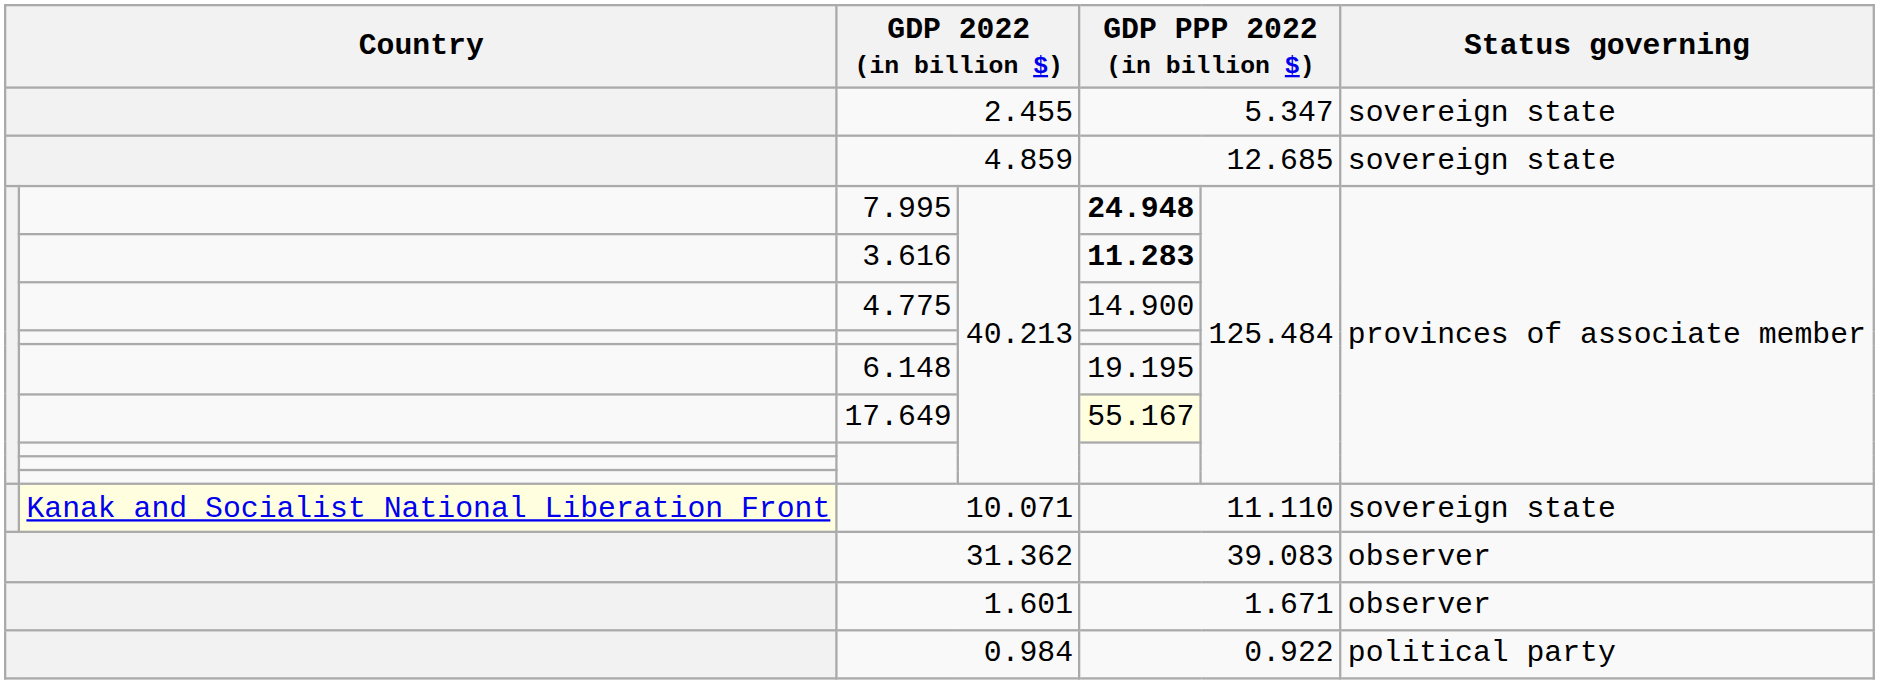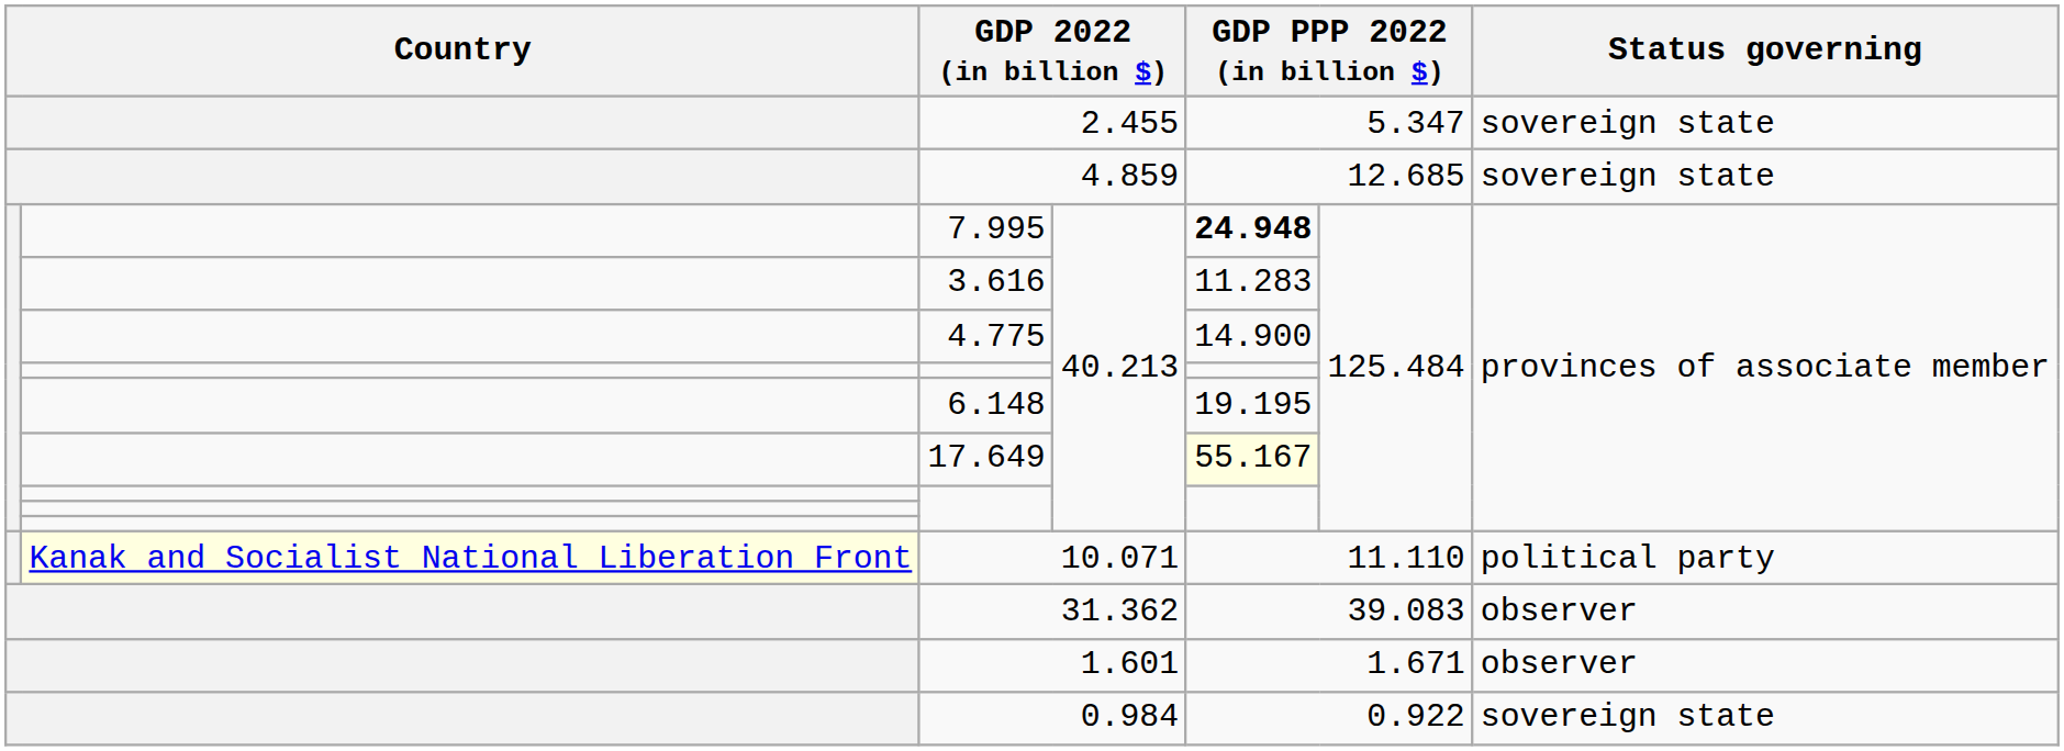 <table class="wikitable sortable plainrowheaders">
 <tr>
 <th scope="colgroup" colspan="2" align=center>Country</th>
 <th scope="colgroup" colspan="2" align=center>GDP 2022 <br><small>(in billion <a href='#'>$</a>)</small></th>
 <th scope="colgroup" colspan="2" align=center>GDP PPP 2022 <br><small>(in billion <a href='#'>$</a>)</small></th>
 <th scope="col">Status governing</th>
 </tr>
 <tr>
 <th scope="row" colspan="2" align=left></th>
 <td colspan="2" align=right>2.455</td>
 <td colspan="2" align=right>5.347</td>
 <td>sovereign state</td>
 </tr>
 <tr>
 <th scope="row" colspan="2" align=left></th>
 <td colspan="2" align=right>4.859</td>
 <td colspan="2" align=right>12.685</td>
 <td>sovereign state</td>
 </tr>
 <tr>
 <th scope="row" rowspan="9"></th>
 <td></td>
 <td align=right>7.995</td>
 <td rowspan="9">40.213</td>
 <td align=right><strong>24.948</strong></td>
 <td rowspan="9">125.484</td>
 <td rowspan="9">provinces of associate member</td>
 </tr>
 <tr>
 <td></td>
 <td align=right>3.616</td>
-<td align=right><strong>11.283</strong></td>
+<td align=right>11.283</td>
 </tr>
 <tr>
 <td></td>
 <td align=right>4.775</td>
 <td align=right>14.900</td>
 </tr>
 <tr>
 <td></td>
 <td align=right></td>
 </tr>
 <tr>
 <td></td>
 <td align=right>6.148</td>
 <td align=right>19.195</td>
 </tr>
 <tr>
 <td></td>
 <td align=right>17.649</td>
 <td align=right style="background: lightyellow;">55.167</td>
 </tr>
 <tr>
 <td></td>
 <td rowspan="3" align="right"></td>
 </tr>
 <tr>
 <td></td>
 </tr>
 <tr>
 <td></td>
 </tr>
 <tr>
 <th scope="row"></th>
 <td style="background: lightyellow;"><a href='#'>Kanak and Socialist National Liberation Front</a></td>
 <td colspan="2" align=right>10.071</td>
 <td colspan="2" align=right>11.110</td>
-<td>sovereign state</td>
+<td>political party</td>
 </tr>
 <tr>
 <th scope="row" colspan="2" align=left></th>
 <td colspan="2" align=right>31.362</td>
 <td colspan="2" align=right>39.083</td>
 <td>observer</td>
 </tr>
 <tr>
 <th scope="row" colspan="2" align=left></th>
 <td colspan="2" align=right>1.601</td>
 <td colspan="2" align=right>1.671</td>
 <td>observer</td>
 </tr>
 <tr>
 <th scope="row" colspan="2" align=left></th>
 <td colspan="2" align=right>0.984</td>
 <td colspan="2" align=right>0.922</td>
-<td>political party</td>
+<td>sovereign state</td>
 </tr>
 </table>
